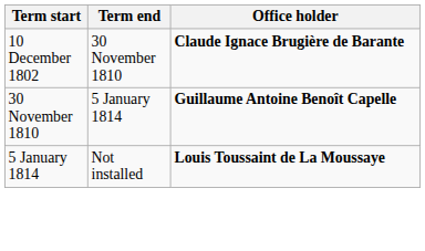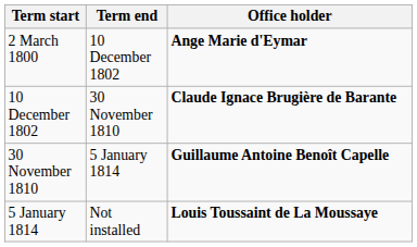 <table class="wikitable" style="width: 70%;">
 <tr>
 <th align="left" style="width: 20%;">Term start</th>
 <th align="left" style="width: 20%;">Term end</th>
 <th align="left">Office holder</th>
+</tr>
+<tr valign="top">
+<td>2 March 1800</td>
+<td>10 December 1802</td>
+<td><strong>Ange Marie d'Eymar</strong></td>
 </tr>
 <tr valign="top">
 <td>10 December 1802</td>
 <td>30 November 1810</td>
 <td><strong>Claude Ignace Brugière de Barante</strong></td>
 </tr>
 <tr valign="top">
 <td>30 November 1810</td>
 <td>5 January 1814</td>
 <td><strong>Guillaume Antoine Benoît Capelle</strong></td>
 </tr>
 <tr valign="top">
 <td>5 January 1814</td>
 <td>Not installed</td>
 <td><strong>Louis Toussaint de La Moussaye</strong></td>
 </tr>
 </table>
